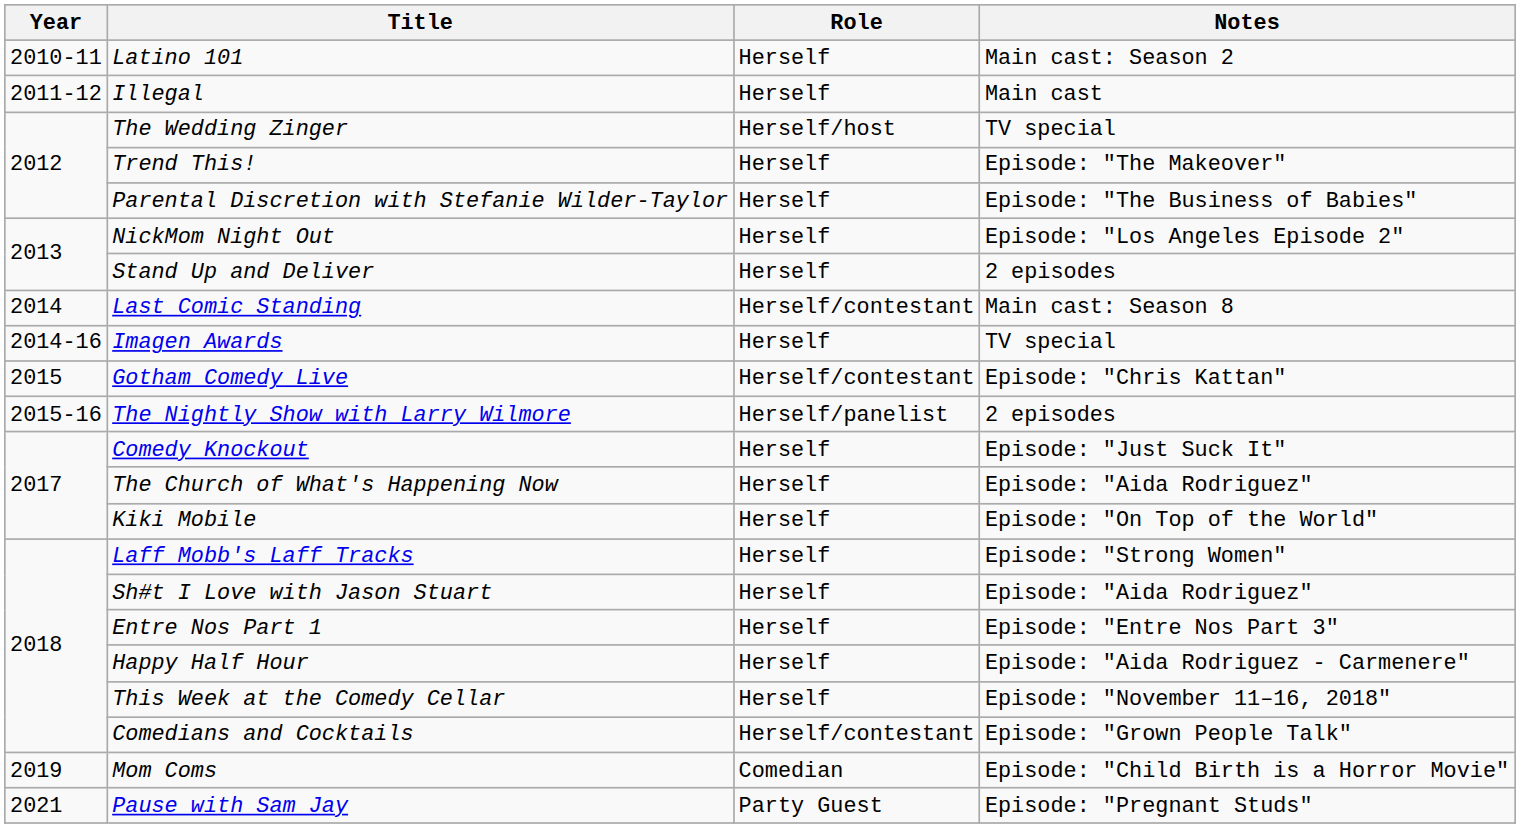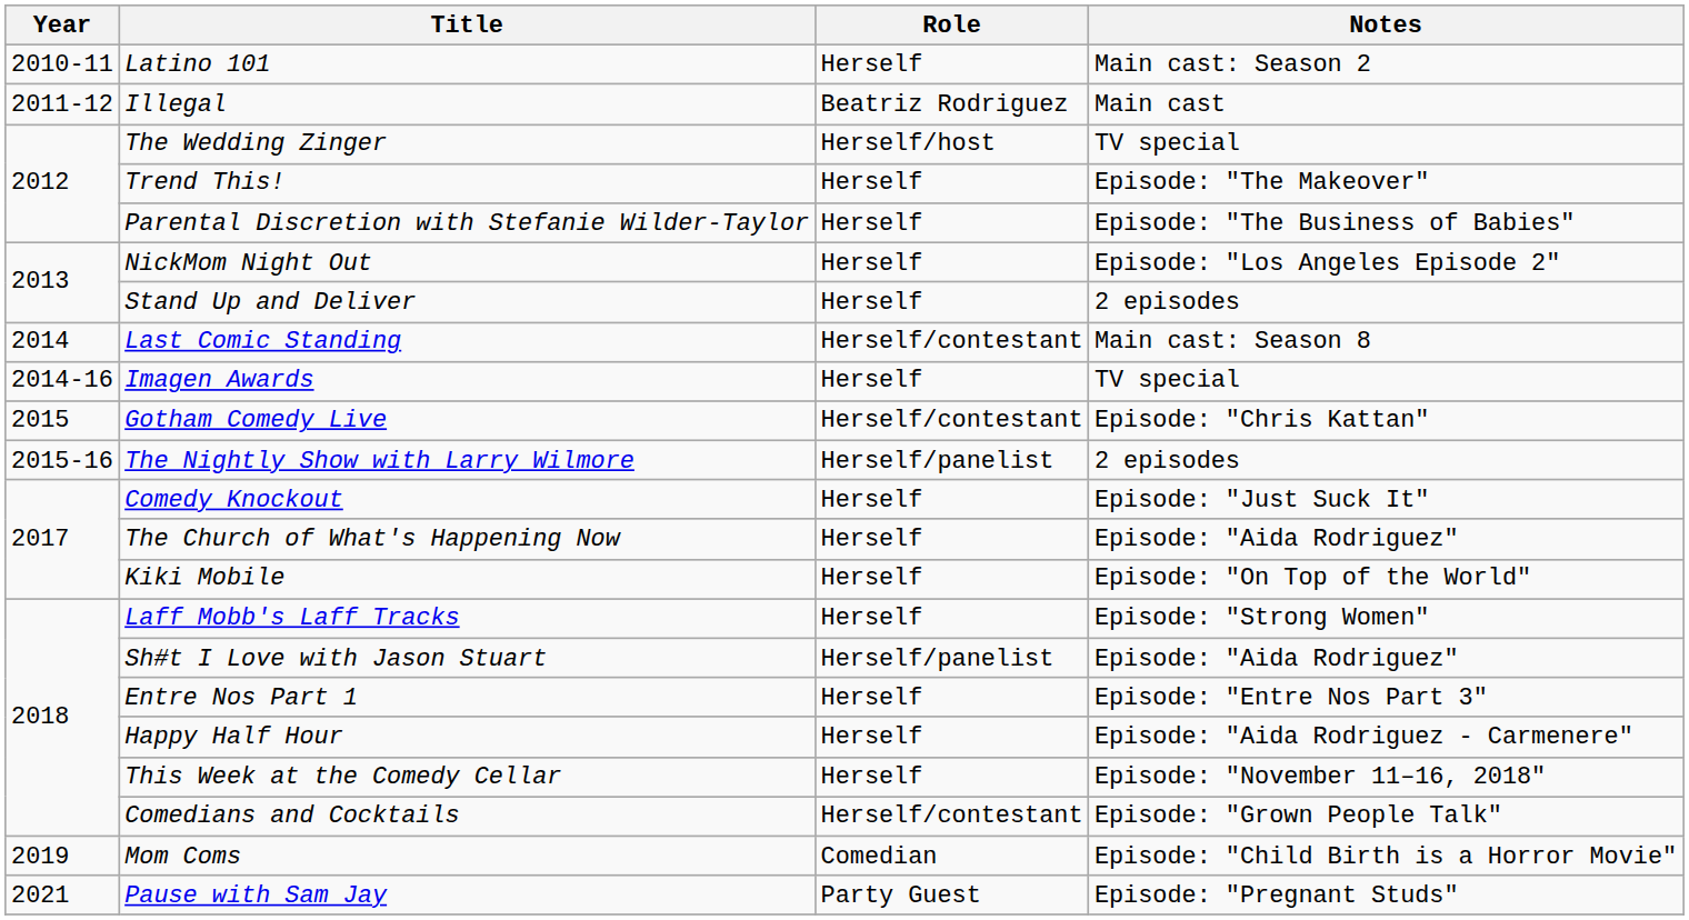 <table class="wikitable plainrowheaders sortable" style="margin-right: 0;">
 <tr>
 <th scope="col">Year</th>
 <th scope="col">Title</th>
 <th scope="col">Role</th>
 <th scope="col" class="unsortable">Notes</th>
 </tr>
 <tr>
 <td>2010-11</td>
 <td><em>Latino 101</em></td>
 <td>Herself</td>
 <td>Main cast: Season 2</td>
 </tr>
 <tr>
 <td>2011-12</td>
 <td><em>Illegal</em></td>
-<td>Herself</td>
+<td>Beatriz Rodriguez</td>
 <td>Main cast</td>
 </tr>
 <tr>
 <td rowspan=3>2012</td>
 <td><em>The Wedding Zinger</em></td>
 <td>Herself/host</td>
 <td>TV special</td>
 </tr>
 <tr>
 <td><em>Trend This!</em></td>
 <td>Herself</td>
 <td>Episode: "The Makeover"</td>
 </tr>
 <tr>
 <td><em>Parental Discretion with Stefanie Wilder-Taylor</em></td>
 <td>Herself</td>
 <td>Episode: "The Business of Babies"</td>
 </tr>
 <tr>
 <td rowspan=2>2013</td>
 <td><em>NickMom Night Out</em></td>
 <td>Herself</td>
 <td>Episode: "Los Angeles Episode 2"</td>
 </tr>
 <tr>
 <td><em>Stand Up and Deliver</em></td>
 <td>Herself</td>
 <td>2 episodes</td>
 </tr>
 <tr>
 <td>2014</td>
 <td><em><a href='#'>Last Comic Standing</a></em></td>
 <td>Herself/contestant</td>
 <td>Main cast: Season 8</td>
 </tr>
 <tr>
 <td>2014-16</td>
 <td><em><a href='#'>Imagen Awards</a></em></td>
 <td>Herself</td>
 <td>TV special</td>
 </tr>
 <tr>
 <td>2015</td>
 <td><em><a href='#'>Gotham Comedy Live</a></em></td>
 <td>Herself/contestant</td>
 <td>Episode: "Chris Kattan"</td>
 </tr>
 <tr>
 <td>2015-16</td>
 <td><em><a href='#'>The Nightly Show with Larry Wilmore</a></em></td>
 <td>Herself/panelist</td>
 <td>2 episodes</td>
 </tr>
 <tr>
 <td rowspan=3>2017</td>
 <td><em><a href='#'>Comedy Knockout</a></em></td>
 <td>Herself</td>
 <td>Episode: "Just Suck It"</td>
 </tr>
 <tr>
 <td><em>The Church of What's Happening Now</em></td>
 <td>Herself</td>
 <td>Episode: "Aida Rodriguez"</td>
 </tr>
 <tr>
 <td><em>Kiki Mobile</em></td>
 <td>Herself</td>
 <td>Episode: "On Top of the World"</td>
 </tr>
 <tr>
 <td rowspan=6>2018</td>
 <td><em><a href='#'>Laff Mobb's Laff Tracks</a></em></td>
 <td>Herself</td>
 <td>Episode: "Strong Women"</td>
 </tr>
 <tr>
 <td><em>Sh#t I Love with Jason Stuart</em></td>
-<td>Herself</td>
+<td>Herself/panelist</td>
 <td>Episode: "Aida Rodriguez"</td>
 </tr>
 <tr>
 <td><em>Entre Nos Part 1</em></td>
 <td>Herself</td>
 <td>Episode: "Entre Nos Part 3"</td>
 </tr>
 <tr>
 <td><em>Happy Half Hour</em></td>
 <td>Herself</td>
 <td>Episode: "Aida Rodriguez - Carmenere"</td>
 </tr>
 <tr>
 <td><em>This Week at the Comedy Cellar</em></td>
 <td>Herself</td>
 <td>Episode: "November 11–16, 2018"</td>
 </tr>
 <tr>
 <td><em>Comedians and Cocktails</em></td>
 <td>Herself/contestant</td>
 <td>Episode: "Grown People Talk"</td>
 </tr>
 <tr>
 <td>2019</td>
 <td><em>Mom Coms</em></td>
 <td>Comedian</td>
 <td>Episode: "Child Birth is a Horror Movie"</td>
 </tr>
 <tr>
 <td>2021</td>
 <td><em><a href='#'>Pause with Sam Jay</a></em></td>
 <td>Party Guest</td>
 <td>Episode: "Pregnant Studs"</td>
 </tr>
 </table>
